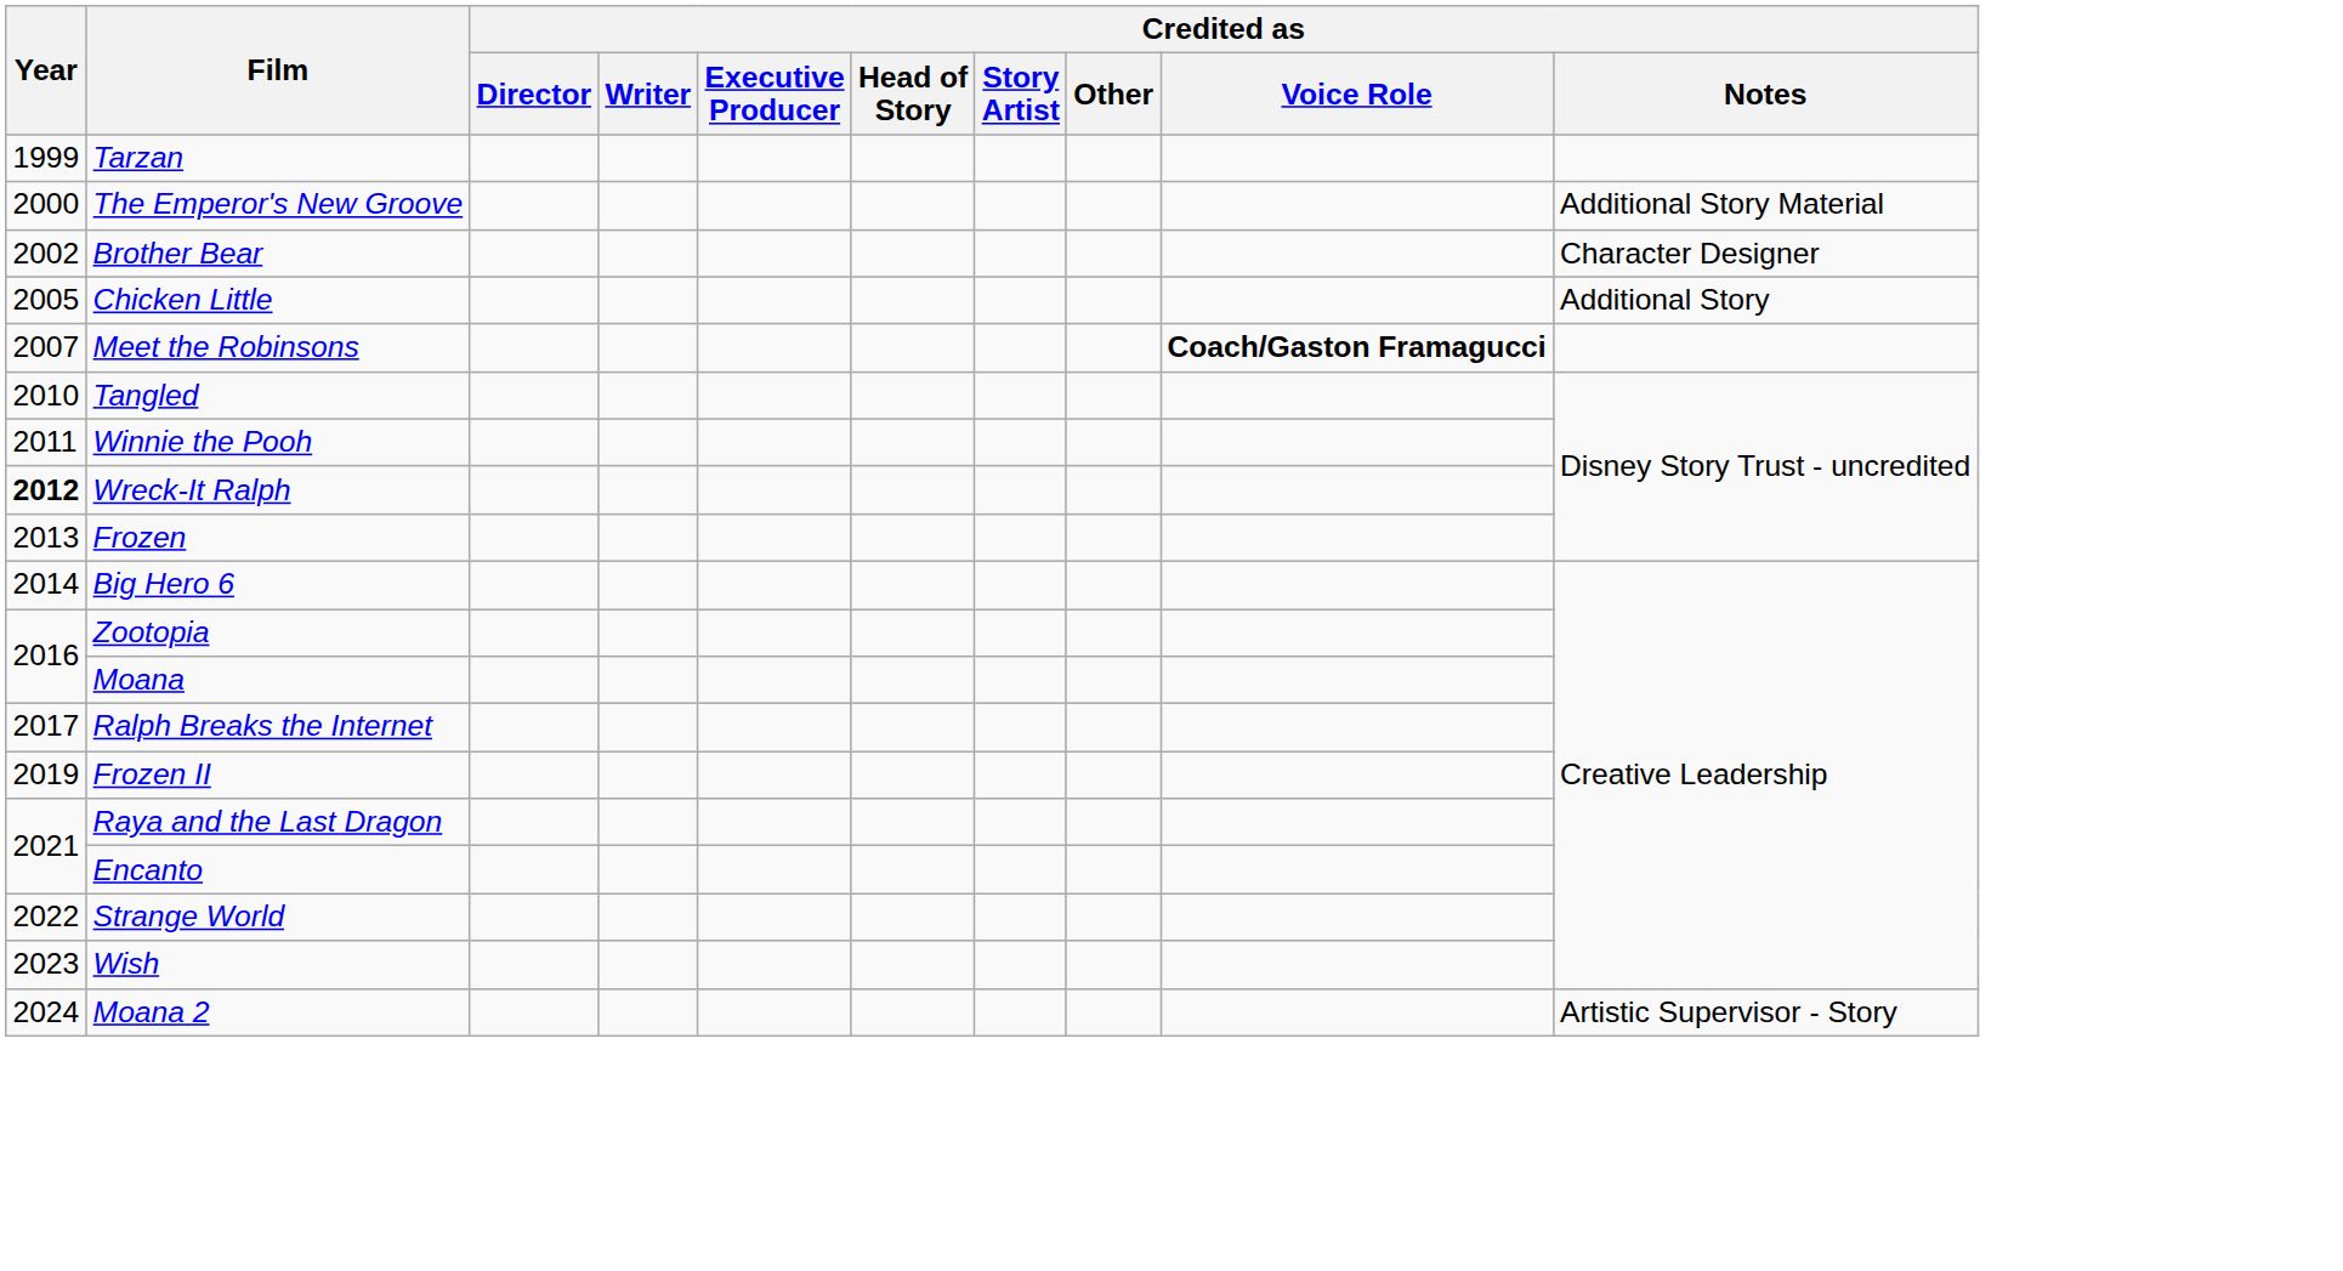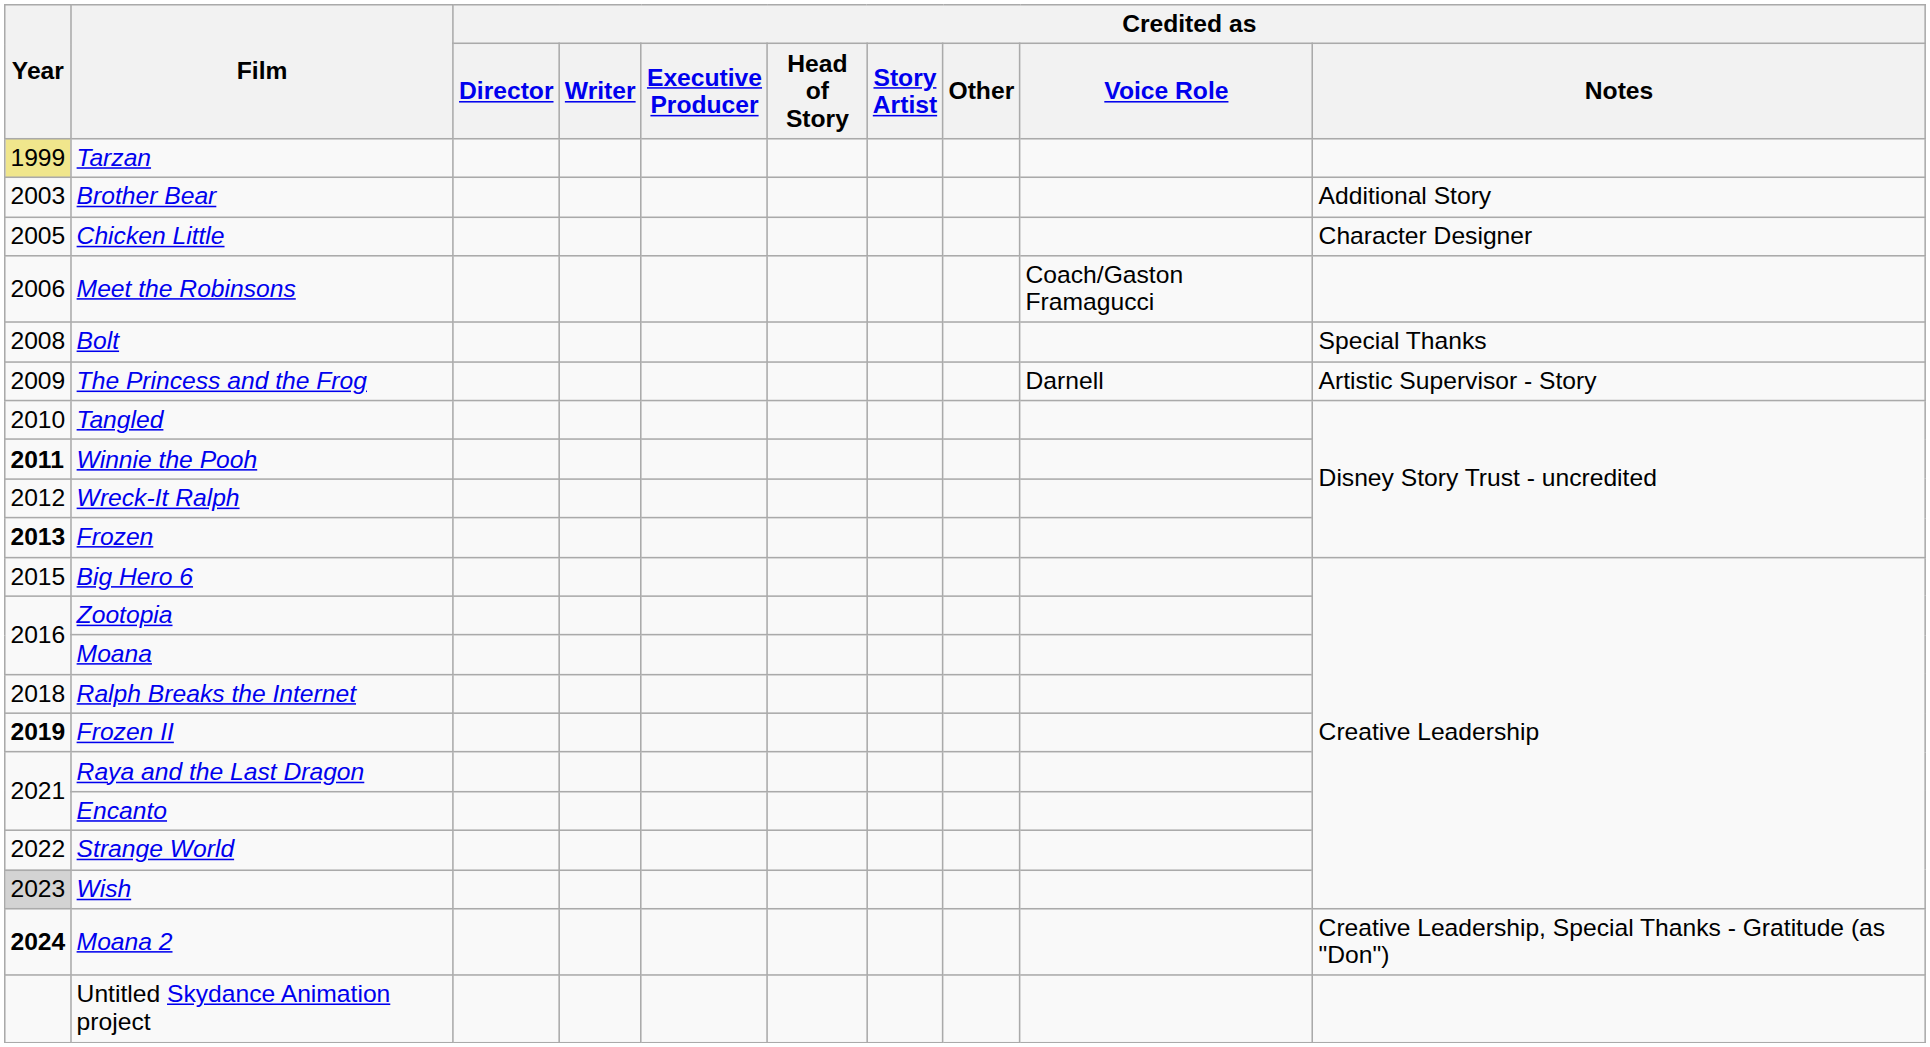 <table class="wikitable">
 <tr>
 <th rowspan="2">Year</th>
 <th rowspan="2">Film</th>
 <th colspan="8">Credited as</th>
 </tr>
 <tr>
 <th><a href='#'>Director</a></th>
 <th><a href='#'>Writer</a></th>
 <th><a href='#'>Executive<br>Producer</a></th>
 <th>Head of<br>Story<br></th>
 <th><a href='#'>Story<br>Artist</a></th>
 <th>Other</th>
 <th><a href='#'>Voice Role</a></th>
 <th>Notes</th>
 </tr>
 <tr>
-<td>1999</td>
+<td style="background: khaki;">1999</td>
 <td><em><a href='#'>Tarzan</a></em></td>
 <td></td>
 <td></td>
 <td></td>
 <td></td>
 <td></td>
 <td></td>
 <td></td>
 <td></td>
 </tr>
 <tr>
-<td>2000</td>
-<td><em><a href='#'>The Emperor's New Groove</a></em></td>
-<td></td>
-<td></td>
-<td></td>
-<td></td>
-<td></td>
-<td></td>
-<td></td>
-<td>Additional Story Material</td>
-</tr>
-<tr>
-<td>2002</td>
+<td>2003</td>
 <td><em><a href='#'>Brother Bear</a></em></td>
 <td></td>
 <td></td>
 <td></td>
 <td></td>
 <td></td>
 <td></td>
 <td></td>
-<td>Character Designer</td>
+<td>Additional Story</td>
 </tr>
 <tr>
 <td>2005</td>
 <td><em><a href='#'>Chicken Little</a></em></td>
 <td></td>
 <td></td>
 <td></td>
 <td></td>
 <td></td>
 <td></td>
 <td></td>
-<td>Additional Story</td>
+<td>Character Designer</td>
 </tr>
 <tr>
-<td>2007</td>
+<td>2006</td>
 <td><em><a href='#'>Meet the Robinsons</a></em></td>
 <td></td>
 <td></td>
 <td></td>
 <td></td>
 <td></td>
 <td></td>
-<td><strong>Coach/Gaston Framagucci</strong></td>
+<td>Coach/Gaston Framagucci</td>
 <td></td>
+</tr>
+<tr>
+<td>2008</td>
+<td><em><a href='#'>Bolt</a></em></td>
+<td></td>
+<td></td>
+<td></td>
+<td></td>
+<td></td>
+<td></td>
+<td></td>
+<td>Special Thanks</td>
+</tr>
+<tr>
+<td>2009</td>
+<td><em><a href='#'>The Princess and the Frog</a></em></td>
+<td></td>
+<td></td>
+<td></td>
+<td></td>
+<td></td>
+<td></td>
+<td>Darnell</td>
+<td>Artistic Supervisor - Story</td>
 </tr>
 <tr>
 <td>2010</td>
 <td><em><a href='#'>Tangled</a></em></td>
 <td></td>
 <td></td>
 <td></td>
 <td></td>
 <td></td>
 <td></td>
 <td></td>
 <td rowspan="4">Disney Story Trust - uncredited<br></td>
 </tr>
 <tr>
-<td>2011</td>
+<td><strong>2011</strong></td>
 <td><em><a href='#'>Winnie the Pooh</a></em></td>
 <td></td>
 <td></td>
 <td></td>
 <td></td>
 <td></td>
 <td></td>
 <td></td>
 </tr>
 <tr>
-<td><strong>2012</strong></td>
+<td>2012</td>
 <td><em><a href='#'>Wreck-It Ralph</a></em></td>
 <td></td>
 <td></td>
 <td></td>
 <td></td>
 <td></td>
 <td></td>
 <td></td>
 </tr>
 <tr>
-<td>2013</td>
+<td><strong>2013</strong></td>
 <td><em><a href='#'>Frozen</a></em></td>
 <td></td>
 <td></td>
 <td></td>
 <td></td>
 <td></td>
 <td></td>
 <td></td>
 </tr>
 <tr>
-<td>2014</td>
+<td>2015</td>
 <td><em><a href='#'>Big Hero 6</a></em></td>
 <td></td>
 <td></td>
 <td></td>
 <td></td>
 <td></td>
 <td></td>
 <td></td>
 <td rowspan="9">Creative Leadership</td>
 </tr>
 <tr>
 <td rowspan="2">2016</td>
 <td><em><a href='#'>Zootopia</a></em></td>
 <td></td>
 <td></td>
 <td></td>
 <td></td>
 <td></td>
 <td></td>
 <td></td>
 </tr>
 <tr>
 <td><em><a href='#'>Moana</a></em></td>
 <td></td>
 <td></td>
 <td></td>
 <td></td>
 <td></td>
 <td></td>
 <td></td>
 </tr>
 <tr>
-<td>2017</td>
+<td>2018</td>
 <td><em><a href='#'>Ralph Breaks the Internet</a></em></td>
 <td></td>
 <td></td>
 <td></td>
 <td></td>
 <td></td>
 <td></td>
 <td></td>
 </tr>
 <tr>
-<td>2019</td>
+<td><strong>2019</strong></td>
 <td><em><a href='#'>Frozen II</a></em></td>
 <td></td>
 <td></td>
 <td></td>
 <td></td>
 <td></td>
 <td></td>
 <td></td>
 </tr>
 <tr>
 <td rowspan="2">2021</td>
 <td><em><a href='#'>Raya and the Last Dragon</a></em></td>
 <td></td>
 <td></td>
 <td></td>
 <td></td>
 <td></td>
 <td></td>
 <td></td>
 </tr>
 <tr>
 <td><em><a href='#'>Encanto</a></em></td>
 <td></td>
 <td></td>
 <td></td>
 <td></td>
 <td></td>
 <td></td>
 <td></td>
 </tr>
 <tr>
 <td>2022</td>
 <td><em><a href='#'>Strange World</a></em></td>
 <td></td>
 <td></td>
 <td></td>
 <td></td>
 <td></td>
 <td></td>
 <td></td>
 </tr>
 <tr>
-<td>2023</td>
+<td style="background: lightgrey;">2023</td>
 <td><em><a href='#'>Wish</a></em></td>
 <td></td>
 <td></td>
 <td></td>
 <td></td>
 <td></td>
 <td></td>
 <td></td>
 </tr>
 <tr>
-<td>2024</td>
+<td><strong>2024</strong></td>
 <td><em><a href='#'>Moana 2</a></em></td>
 <td></td>
 <td></td>
 <td></td>
 <td></td>
 <td></td>
 <td></td>
 <td></td>
-<td>Artistic Supervisor - Story</td>
+<td>Creative Leadership, Special Thanks - Gratitude (as "Don")</td>
+</tr>
+<tr>
+<td></td>
+<td>Untitled <a href='#'>Skydance Animation</a> project</td>
+<td></td>
+<td></td>
+<td></td>
+<td></td>
+<td></td>
+<td></td>
+<td></td>
+<td></td>
 </tr>
 </table>
